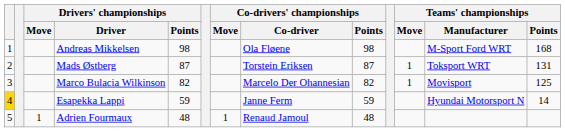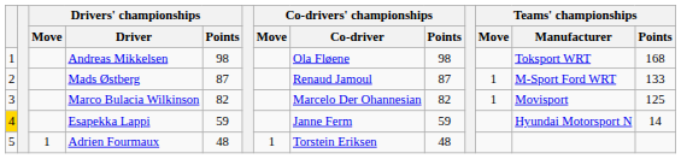 <table class="wikitable" style="font-size:85%;">
 <tr>
 <th rowspan="2"></th>
 <th rowspan="7" style="width:5px;"></th>
 <th colspan="3">Drivers' championships</th>
 <th rowspan="7" style="width:5px;"></th>
 <th colspan="3" nowrap>Co-drivers' championships</th>
 <th rowspan="7" style="width:5px;"></th>
 <th colspan="3" nowrap>Teams' championships</th>
 </tr>
 <tr>
 <th>Move</th>
 <th>Driver</th>
 <th>Points</th>
 <th>Move</th>
 <th>Co-driver</th>
 <th>Points</th>
 <th>Move</th>
 <th>Manufacturer</th>
 <th>Points</th>
 </tr>
 <tr>
 <td align="center">1</td>
 <td align="center"></td>
 <td><a href='#'>Andreas Mikkelsen</a></td>
 <td align="center">98</td>
 <td align="center"></td>
 <td><a href='#'>Ola Fløene</a></td>
 <td align="center">98</td>
 <td align="center"></td>
-<td><a href='#'>M-Sport Ford WRT</a></td>
+<td><a href='#'>Toksport WRT</a></td>
 <td align="center">168</td>
 </tr>
 <tr>
 <td align="center">2</td>
 <td align="center"></td>
 <td><a href='#'>Mads Østberg</a></td>
 <td align="center">87</td>
 <td align="center"></td>
-<td><a href='#'>Torstein Eriksen</a></td>
+<td><a href='#'>Renaud Jamoul</a></td>
 <td align="center">87</td>
 <td align="center"> 1</td>
-<td><a href='#'>Toksport WRT</a></td>
-<td align="center">131</td>
+<td><a href='#'>M-Sport Ford WRT</a></td>
+<td align="center">133</td>
 </tr>
 <tr>
 <td align="center">3</td>
 <td align="center"></td>
 <td><a href='#'>Marco Bulacia Wilkinson</a></td>
 <td align="center">82</td>
 <td align="center"></td>
 <td><a href='#'>Marcelo Der Ohannesian</a></td>
 <td align="center">82</td>
 <td align="center"> 1</td>
 <td><a href='#'>Movisport</a></td>
 <td align="center">125</td>
 </tr>
 <tr>
 <td align="center" style="background: gold;">4</td>
 <td align="center"></td>
 <td><a href='#'>Esapekka Lappi</a></td>
 <td align="center">59</td>
 <td align="center"></td>
 <td><a href='#'>Janne Ferm</a></td>
 <td align="center">59</td>
 <td align="center"></td>
 <td><a href='#'>Hyundai Motorsport N</a></td>
 <td align="center">14</td>
 </tr>
 <tr>
 <td align="center">5</td>
 <td align="center"> 1</td>
 <td><a href='#'>Adrien Fourmaux</a></td>
 <td align="center">48</td>
 <td align="center"> 1</td>
-<td><a href='#'>Renaud Jamoul</a></td>
+<td><a href='#'>Torstein Eriksen</a></td>
 <td align="center">48</td>
 <td></td>
 <td></td>
 <td></td>
 </tr>
 </table>
